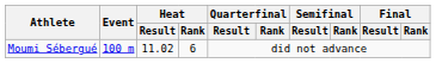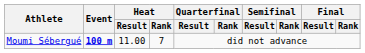 <table class=wikitable style="font-size:90%">
 <tr>
 <th rowspan="2">Athlete</th>
 <th rowspan="2">Event</th>
 <th colspan="2">Heat</th>
 <th colspan="2">Quarterfinal</th>
 <th colspan="2">Semifinal</th>
 <th colspan="2">Final</th>
 </tr>
 <tr style="font-size:95%">
 <th>Result</th>
 <th>Rank</th>
 <th>Result</th>
 <th>Rank</th>
 <th>Result</th>
 <th>Rank</th>
 <th>Result</th>
 <th>Rank</th>
 </tr>
 <tr align=center>
 <td align=left><a href='#'>Moumi Sébergué</a></td>
-<td align=left><a href='#'>100 m</a></td>
-<td>11.02</td>
-<td>6</td>
+<td align=left><strong><a href='#'>100 m</a></strong></td>
+<td>11.00</td>
+<td>7</td>
 <td colspan=6>did not advance</td>
 </tr>
 </table>
